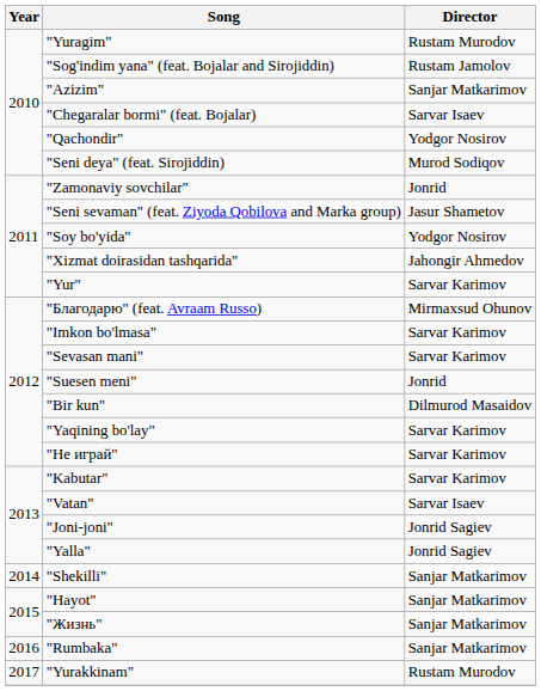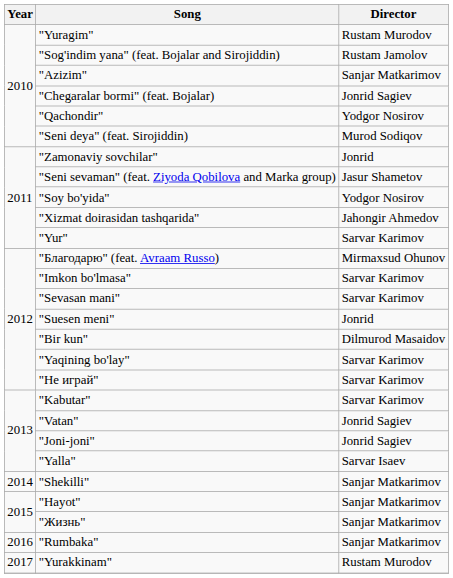 <table class="wikitable">
 <tr>
 <th>Year</th>
 <th>Song</th>
 <th>Director</th>
 </tr>
 <tr>
 <td rowspan="6">2010</td>
 <td>"Yuragim"</td>
 <td>Rustam Murodov</td>
 </tr>
 <tr>
 <td>"Sog'indim yana" (feat. Bojalar and Sirojiddin)</td>
 <td>Rustam Jamolov</td>
 </tr>
 <tr>
 <td>"Azizim"</td>
 <td>Sanjar Matkarimov</td>
 </tr>
 <tr>
 <td>"Chegaralar bormi" (feat. Bojalar)</td>
-<td>Sarvar Isaev</td>
+<td>Jonrid Sagiev</td>
 </tr>
 <tr>
 <td>"Qachondir"</td>
 <td>Yodgor Nosirov</td>
 </tr>
 <tr>
 <td>"Seni deya" (feat. Sirojiddin)</td>
 <td>Murod Sodiqov</td>
 </tr>
 <tr>
 <td rowspan="5">2011</td>
 <td>"Zamonaviy sovchilar"</td>
 <td>Jonrid</td>
 </tr>
 <tr>
 <td>"Seni sevaman" (feat. <a href='#'>Ziyoda Qobilova</a> and Marka group)</td>
 <td>Jasur Shametov</td>
 </tr>
 <tr>
 <td>"Soy bo'yida"</td>
 <td>Yodgor Nosirov</td>
 </tr>
 <tr>
 <td>"Xizmat doirasidan tashqarida"</td>
 <td>Jahongir Ahmedov</td>
 </tr>
 <tr>
 <td>"Yur"</td>
 <td>Sarvar Karimov</td>
 </tr>
 <tr>
 <td rowspan="7">2012</td>
 <td>"Благодарю" (feat. <a href='#'>Avraam Russo</a>)</td>
 <td>Mirmaxsud Ohunov</td>
 </tr>
 <tr>
 <td>"Imkon bo'lmasa"</td>
 <td>Sarvar Karimov</td>
 </tr>
 <tr>
 <td>"Sevasan mani"</td>
 <td>Sarvar Karimov</td>
 </tr>
 <tr>
 <td>"Suesen meni"</td>
 <td>Jonrid</td>
 </tr>
 <tr>
 <td>"Bir kun"</td>
 <td>Dilmurod Masaidov</td>
 </tr>
 <tr>
 <td>"Yaqining bo'lay"</td>
 <td>Sarvar Karimov</td>
 </tr>
 <tr>
 <td>"Не играй"</td>
 <td>Sarvar Karimov</td>
 </tr>
 <tr>
 <td rowspan="4">2013</td>
 <td>"Kabutar"</td>
 <td>Sarvar Karimov</td>
 </tr>
 <tr>
 <td>"Vatan"</td>
-<td>Sarvar Isaev</td>
+<td>Jonrid Sagiev</td>
 </tr>
 <tr>
 <td>"Joni-joni"</td>
 <td>Jonrid Sagiev</td>
 </tr>
 <tr>
 <td>"Yalla"</td>
-<td>Jonrid Sagiev</td>
+<td>Sarvar Isaev</td>
 </tr>
 <tr>
 <td>2014</td>
 <td>"Shekilli"</td>
 <td>Sanjar Matkarimov</td>
 </tr>
 <tr>
 <td rowspan="2">2015</td>
 <td>"Hayot"</td>
 <td>Sanjar Matkarimov</td>
 </tr>
 <tr>
 <td>"Жизнь"</td>
 <td>Sanjar Matkarimov</td>
 </tr>
 <tr>
 <td>2016</td>
 <td>"Rumbaka"</td>
 <td>Sanjar Matkarimov</td>
 </tr>
 <tr>
 <td>2017</td>
 <td>"Yurakkinam"</td>
 <td>Rustam Murodov</td>
 </tr>
 <tr>
 </tr>
 </table>
